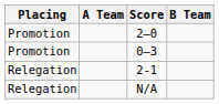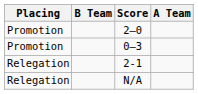 <table class=wikitable style="border:1px solid #AAAAAA;">
 <tr>
 <th>Placing</th>
+<th>B Team</th>
+<th>Score</th>
 <th>A Team</th>
-<th>Score</th>
-<th>B Team</th>
 </tr>
 <tr>
 <td>Promotion</td>
 <td></td>
 <td align="center">2–0</td>
 <td></td>
 </tr>
 <tr>
 <td>Promotion</td>
+<td><strong></strong></td>
+<td align="center">0–3</td>
 <td></td>
-<td align="center">0–3</td>
-<td><strong></strong></td>
 </tr>
 <tr>
 <td>Relegation</td>
+<td><em></em></td>
+<td align="center">2-1</td>
 <td></td>
-<td align="center">2-1</td>
-<td><em></em></td>
 </tr>
 <tr>
 <td>Relegation</td>
+<td><em></em></td>
+<td align="center">N/A</td>
 <td></td>
-<td align="center">N/A</td>
-<td><em></em></td>
 </tr>
 </table>
